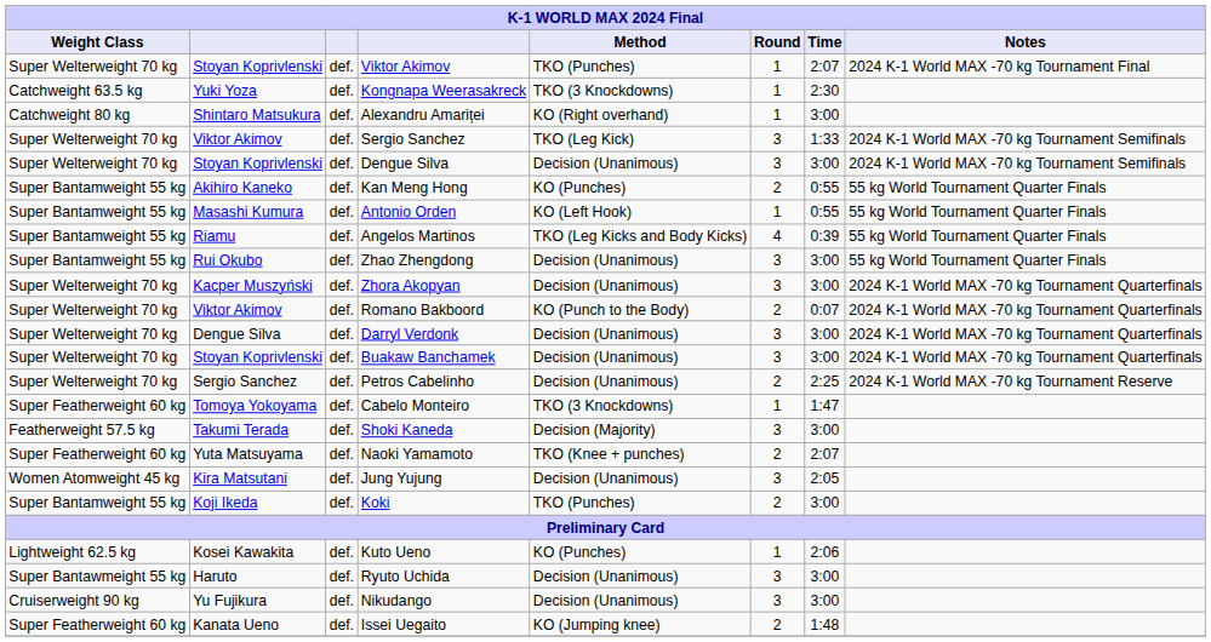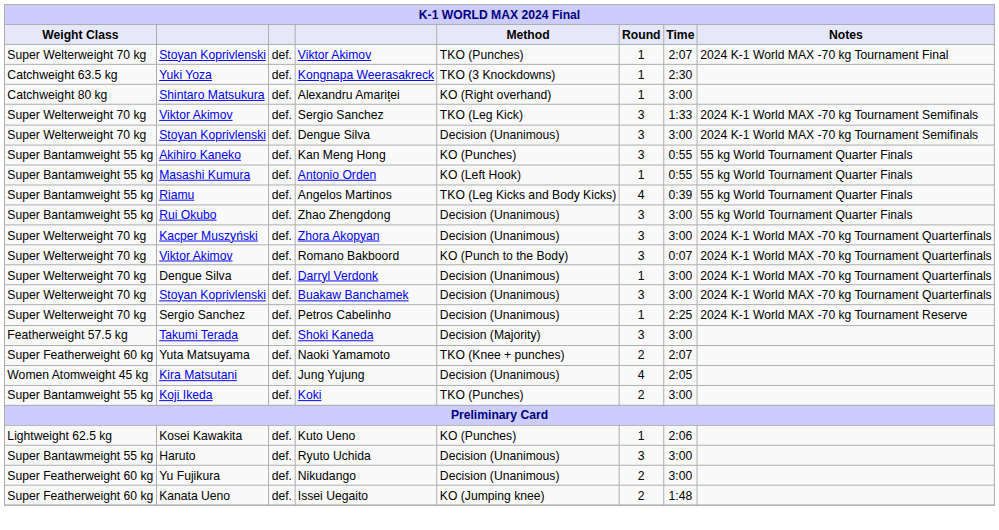 <table class="wikitable" style="font-size: 80%;">
 <tr>
 <th colspan="8" style="background-color: #ccf; color: #000080; text-align: center;"><strong>K-1 WORLD MAX 2024 Final</strong></th>
 </tr>
 <tr>
 <th colspan="1" style="background-color: #E6E8FA; color: #000000; text-align: center;">Weight Class</th>
 <th colspan="1" style="background-color: #E6E8FA; color: #000000; text-align: center;"></th>
 <th colspan="1" style="background-color: #E6E8FA; color: #000000; text-align: center;"></th>
 <th colspan="1" style="background-color: #E6E8FA; color: #000000; text-align: center;"></th>
 <th colspan="1" style="background-color: #E6E8FA; color: #000000; text-align: center;">Method</th>
 <th colspan="1" style="background-color: #E6E8FA; color: #000000; text-align: center;">Round</th>
 <th colspan="1" style="background-color: #E6E8FA; color: #000000; text-align: center;">Time</th>
 <th colspan="1" style="background-color: #E6E8FA; color: #000000; text-align: center;">Notes</th>
 </tr>
 <tr>
 <td>Super Welterweight 70 kg</td>
 <td> <a href='#'>Stoyan Koprivlenski</a></td>
 <td align=center>def.</td>
 <td> <a href='#'>Viktor Akimov</a></td>
 <td>TKO (Punches)</td>
 <td align=center>1</td>
 <td align=center>2:07</td>
 <td>2024 K-1 World MAX -70 kg Tournament Final</td>
 </tr>
 <tr>
 <td>Catchweight 63.5 kg</td>
 <td> <a href='#'>Yuki Yoza</a></td>
 <td align=center>def.</td>
 <td> <a href='#'>Kongnapa Weerasakreck</a></td>
 <td>TKO (3 Knockdowns)</td>
 <td align=center>1</td>
 <td align=center>2:30</td>
 <td></td>
 </tr>
 <tr>
 <td>Catchweight 80 kg</td>
 <td> <a href='#'>Shintaro Matsukura</a></td>
 <td align=center>def.</td>
 <td> Alexandru Amariței</td>
 <td>KO (Right overhand)</td>
 <td align=center>1</td>
 <td align=center>3:00</td>
 <td></td>
 </tr>
 <tr>
 <td>Super Welterweight 70 kg</td>
 <td> <a href='#'>Viktor Akimov</a></td>
 <td align=center>def.</td>
 <td> Sergio Sanchez</td>
 <td>TKO (Leg Kick)</td>
 <td align=center>3</td>
 <td align=center>1:33</td>
 <td>2024 K-1 World MAX -70 kg Tournament Semifinals</td>
 </tr>
 <tr>
 <td>Super Welterweight 70 kg</td>
 <td> <a href='#'>Stoyan Koprivlenski</a></td>
 <td align=center>def.</td>
 <td> Dengue Silva</td>
 <td>Decision (Unanimous)</td>
 <td align=center>3</td>
 <td align=center>3:00</td>
 <td>2024 K-1 World MAX -70 kg Tournament Semifinals</td>
 </tr>
 <tr>
 <td>Super Bantamweight 55 kg</td>
 <td> <a href='#'>Akihiro Kaneko</a></td>
 <td align=center>def.</td>
 <td> Kan Meng Hong</td>
 <td>KO (Punches)</td>
-<td align=center>2</td>
+<td align=center>3</td>
 <td align=center>0:55</td>
 <td>55 kg World Tournament Quarter Finals</td>
 </tr>
 <tr>
 <td>Super Bantamweight 55 kg</td>
 <td> <a href='#'>Masashi Kumura</a></td>
 <td align=center>def.</td>
 <td> <a href='#'>Antonio Orden</a></td>
 <td>KO (Left Hook)</td>
 <td align=center>1</td>
 <td align=center>0:55</td>
 <td>55 kg World Tournament Quarter Finals</td>
 </tr>
 <tr>
 <td>Super Bantamweight 55 kg</td>
 <td> <a href='#'>Riamu</a></td>
 <td align=center>def.</td>
 <td> Angelos Martinos</td>
 <td>TKO (Leg Kicks and Body Kicks)</td>
 <td align=center>4</td>
 <td align=center>0:39</td>
 <td>55 kg World Tournament Quarter Finals</td>
 </tr>
 <tr>
 <td>Super Bantamweight 55 kg</td>
 <td> <a href='#'>Rui Okubo</a></td>
 <td align=center>def.</td>
 <td> Zhao Zhengdong</td>
 <td>Decision (Unanimous)</td>
 <td align=center>3</td>
 <td align=center>3:00</td>
 <td>55 kg World Tournament Quarter Finals</td>
 </tr>
 <tr>
 <td>Super Welterweight 70 kg</td>
 <td> <a href='#'>Kacper Muszyński</a></td>
 <td align=center>def.</td>
 <td> <a href='#'>Zhora Akopyan</a></td>
 <td>Decision (Unanimous)</td>
 <td align=center>3</td>
 <td align=center>3:00</td>
 <td>2024 K-1 World MAX -70 kg Tournament Quarterfinals</td>
 </tr>
 <tr>
 <td>Super Welterweight 70 kg</td>
 <td> <a href='#'>Viktor Akimov</a></td>
 <td align=center>def.</td>
 <td> Romano Bakboord</td>
 <td>KO (Punch to the Body)</td>
-<td align=center>2</td>
+<td align=center>3</td>
 <td align=center>0:07</td>
 <td>2024 K-1 World MAX -70 kg Tournament Quarterfinals</td>
 </tr>
 <tr>
 <td>Super Welterweight 70 kg</td>
 <td> Dengue Silva</td>
 <td align=center>def.</td>
 <td> <a href='#'>Darryl Verdonk</a></td>
 <td>Decision (Unanimous)</td>
-<td align=center>3</td>
+<td align=center>1</td>
 <td align=center>3:00</td>
 <td>2024 K-1 World MAX -70 kg Tournament Quarterfinals</td>
 </tr>
 <tr>
 <td>Super Welterweight 70 kg</td>
 <td> <a href='#'>Stoyan Koprivlenski</a></td>
 <td align=center>def.</td>
 <td> <a href='#'>Buakaw Banchamek</a></td>
 <td>Decision (Unanimous)</td>
 <td align=center>3</td>
 <td align=center>3:00</td>
 <td>2024 K-1 World MAX -70 kg Tournament Quarterfinals</td>
 </tr>
 <tr>
 <td>Super Welterweight 70 kg</td>
 <td> Sergio Sanchez</td>
 <td align=center>def.</td>
 <td> Petros Cabelinho</td>
 <td>Decision (Unanimous)</td>
-<td align=center>2</td>
+<td align=center>1</td>
 <td align=center>2:25</td>
 <td>2024 K-1 World MAX -70 kg Tournament Reserve</td>
-</tr>
-<tr>
-<td>Super Featherweight 60 kg</td>
-<td> <a href='#'>Tomoya Yokoyama</a></td>
-<td align=center>def.</td>
-<td> Cabelo Monteiro</td>
-<td>TKO (3 Knockdowns)</td>
-<td align=center>1</td>
-<td align=center>1:47</td>
-<td></td>
 </tr>
 <tr>
 <td>Featherweight 57.5 kg</td>
 <td> <a href='#'>Takumi Terada</a></td>
 <td align=center>def.</td>
 <td> <a href='#'>Shoki Kaneda</a></td>
 <td>Decision (Majority)</td>
 <td align=center>3</td>
 <td align=center>3:00</td>
 <td></td>
 </tr>
 <tr>
 <td>Super Featherweight 60 kg</td>
 <td> Yuta Matsuyama</td>
 <td align=center>def.</td>
 <td> Naoki Yamamoto</td>
 <td>TKO (Knee + punches)</td>
 <td align=center>2</td>
 <td align=center>2:07</td>
 <td></td>
 </tr>
 <tr>
 <td>Women Atomweight 45 kg</td>
 <td> <a href='#'>Kira Matsutani</a></td>
 <td align=center>def.</td>
 <td> Jung Yujung</td>
 <td>Decision (Unanimous)</td>
-<td align=center>3</td>
+<td align=center>4</td>
 <td align=center>2:05</td>
 <td></td>
 </tr>
 <tr>
 <td>Super Bantamweight 55 kg</td>
 <td> <a href='#'>Koji Ikeda</a></td>
 <td align=center>def.</td>
 <td> <a href='#'>Koki</a></td>
 <td>TKO (Punches)</td>
 <td align=center>2</td>
 <td align=center>3:00</td>
 <td></td>
 </tr>
 <tr>
 <th colspan="8" style="background-color: #ccf; color: #000080; text-align: center;"><strong>Preliminary Card</strong></th>
 </tr>
 <tr>
 <td>Lightweight 62.5 kg</td>
 <td> Kosei Kawakita</td>
 <td align=center>def.</td>
 <td> Kuto Ueno</td>
 <td>KO (Punches)</td>
 <td align=center>1</td>
 <td align=center>2:06</td>
 <td></td>
 </tr>
 <tr>
 <td>Super Bantawmeight 55 kg</td>
 <td> Haruto</td>
 <td align=center>def.</td>
 <td> Ryuto Uchida</td>
 <td>Decision (Unanimous)</td>
 <td align=center>3</td>
 <td align=center>3:00</td>
 <td></td>
 </tr>
 <tr>
-<td>Cruiserweight 90 kg</td>
+<td>Super Featherweight 60 kg</td>
 <td> Yu Fujikura</td>
 <td align=center>def.</td>
 <td> Nikudango</td>
 <td>Decision (Unanimous)</td>
-<td align=center>3</td>
+<td align=center>2</td>
 <td align=center>3:00</td>
 <td></td>
 </tr>
 <tr>
 <td>Super Featherweight 60 kg</td>
 <td> Kanata Ueno</td>
 <td align=center>def.</td>
 <td> Issei Uegaito</td>
 <td>KO (Jumping knee)</td>
 <td align=center>2</td>
 <td align=center>1:48</td>
 <td></td>
 </tr>
 <tr>
 </tr>
 </table>
